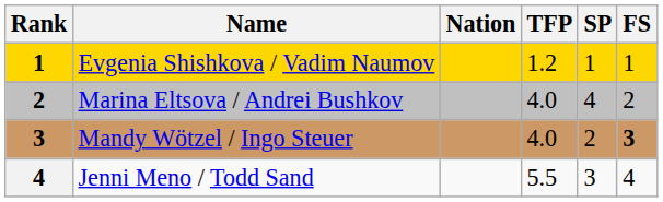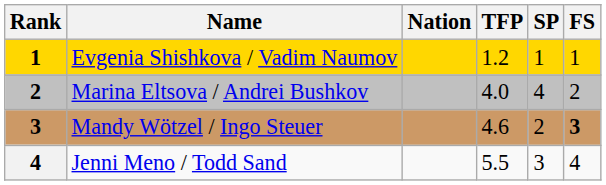 <table class="wikitable">
 <tr>
 <th>Rank</th>
 <th>Name</th>
 <th>Nation</th>
 <th>TFP</th>
 <th>SP</th>
 <th>FS</th>
 </tr>
 <tr bgcolor="gold">
 <td align="center"><strong>1</strong></td>
 <td><a href='#'>Evgenia Shishkova</a> / <a href='#'>Vadim Naumov</a></td>
 <td></td>
 <td>1.2</td>
 <td>1</td>
 <td>1</td>
 </tr>
 <tr bgcolor="silver">
 <td align="center"><strong>2</strong></td>
 <td><a href='#'>Marina Eltsova</a> / <a href='#'>Andrei Bushkov</a></td>
 <td></td>
 <td>4.0</td>
 <td>4</td>
 <td>2</td>
 </tr>
 <tr bgcolor="cc9966">
 <td align="center"><strong>3</strong></td>
 <td><a href='#'>Mandy Wötzel</a> / <a href='#'>Ingo Steuer</a></td>
 <td></td>
-<td>4.0</td>
+<td>4.6</td>
 <td>2</td>
 <td><strong>3</strong></td>
 </tr>
 <tr>
 <th>4</th>
 <td><a href='#'>Jenni Meno</a> / <a href='#'>Todd Sand</a></td>
 <td></td>
 <td>5.5</td>
 <td>3</td>
 <td>4</td>
 </tr>
 </table>
